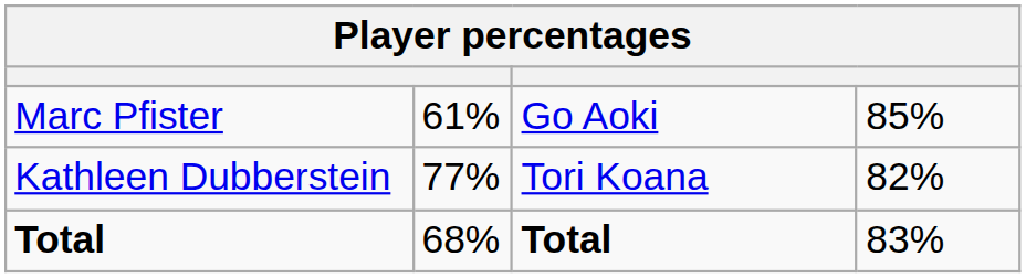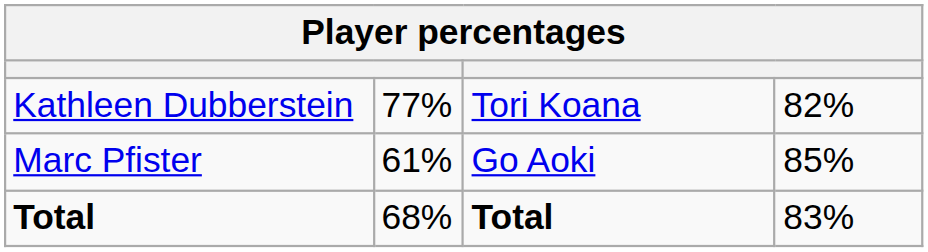 <table class="wikitable">
 <tr>
 <th colspan=4 width=400>Player percentages</th>
 </tr>
 <tr>
 <th colspan=2 width=200 style="white-space:nowrap;"></th>
 <th colspan=2 width=200 style="white-space:nowrap;"></th>
 </tr>
 <tr>
+<td><a href='#'>Kathleen Dubberstein</a></td>
+<td>77%</td>
+<td><a href='#'>Tori Koana</a></td>
+<td>82%</td>
+</tr>
+<tr>
 <td><a href='#'>Marc Pfister</a></td>
 <td>61%</td>
 <td><a href='#'>Go Aoki</a></td>
 <td>85%</td>
-</tr>
-<tr>
-<td><a href='#'>Kathleen Dubberstein</a></td>
-<td>77%</td>
-<td><a href='#'>Tori Koana</a></td>
-<td>82%</td>
 </tr>
 <tr>
 <td><strong>Total</strong></td>
 <td>68%</td>
 <td><strong>Total</strong></td>
 <td>83%</td>
 </tr>
 </table>
